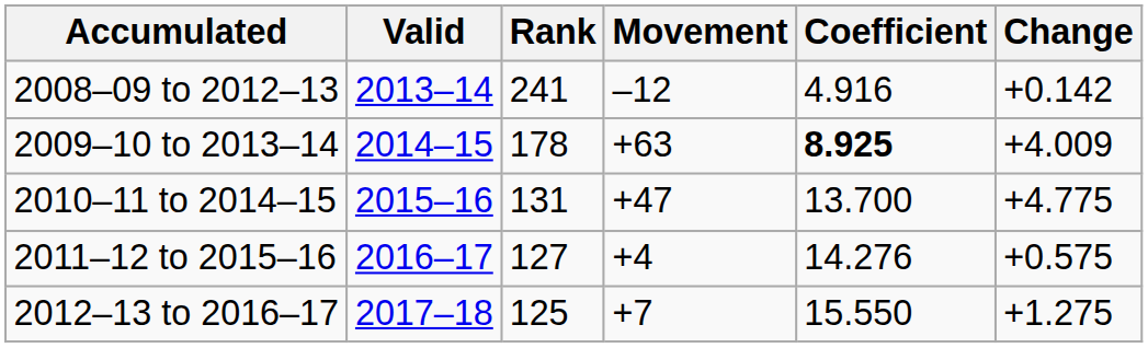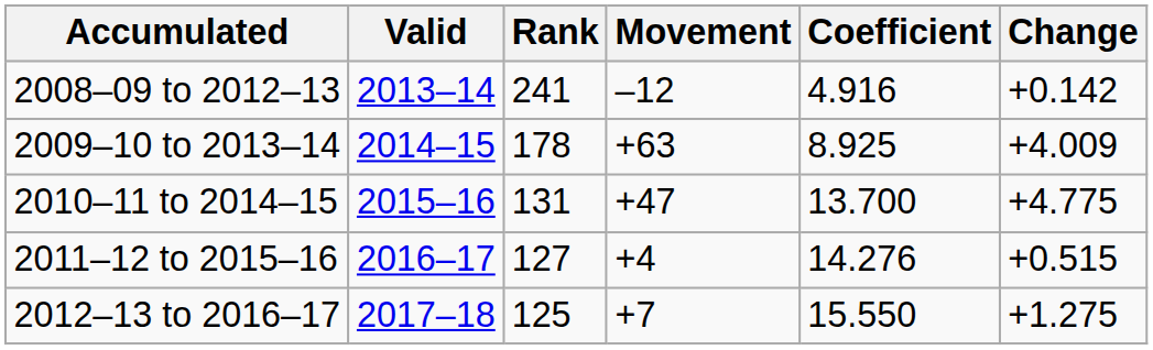 <table class="wikitable sortable" style="font-size:100% style="text-align:center">
 <tr>
 <th>Accumulated</th>
 <th>Valid</th>
 <th>Rank</th>
 <th>Movement</th>
 <th>Coefficient</th>
 <th>Change</th>
 </tr>
 <tr>
 <td>2008–09 to 2012–13</td>
 <td><a href='#'>2013–14</a></td>
 <td>241</td>
 <td> –12</td>
 <td>4.916</td>
 <td> +0.142</td>
 </tr>
 <tr>
 <td>2009–10 to 2013–14</td>
 <td><a href='#'>2014–15</a></td>
 <td>178</td>
 <td> +63</td>
-<td><strong>8.925</strong></td>
+<td>8.925</td>
 <td> +4.009</td>
 </tr>
 <tr>
 <td>2010–11 to 2014–15</td>
 <td><a href='#'>2015–16</a></td>
 <td>131</td>
 <td> +47</td>
 <td>13.700</td>
 <td> +4.775</td>
 </tr>
 <tr>
 <td>2011–12 to 2015–16</td>
 <td><a href='#'>2016–17</a></td>
 <td>127</td>
 <td> +4</td>
 <td>14.276</td>
-<td> +0.575</td>
+<td> +0.515</td>
 </tr>
 <tr>
 <td>2012–13 to 2016–17</td>
 <td><a href='#'>2017–18</a></td>
 <td>125</td>
 <td> +7</td>
 <td>15.550</td>
 <td> +1.275</td>
 </tr>
 </table>
